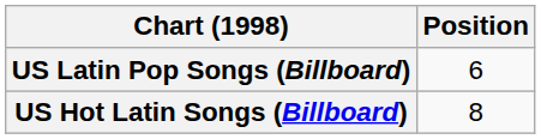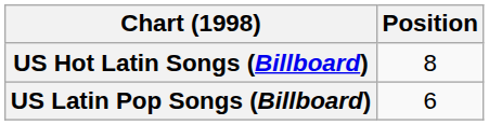 <table class="wikitable plainrowheaders sortable" style="text-align:center;">
 <tr>
 <th scope="col">Chart (1998)</th>
 <th scope="col">Position</th>
 </tr>
 <tr>
+<th scope="row">US Hot Latin Songs (<em><a href='#'>Billboard</a></em>)</th>
+<td>8</td>
+</tr>
+<tr>
 <th scope="row">US Latin Pop Songs (<em>Billboard</em>)</th>
 <td>6</td>
 </tr>
-<tr>
-<th scope="row">US Hot Latin Songs (<em><a href='#'>Billboard</a></em>)</th>
-<td>8</td>
-</tr>
 </table>
